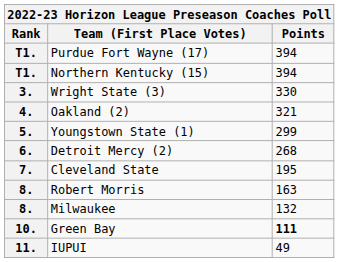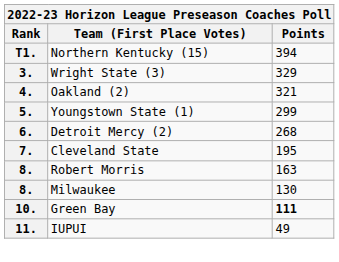 <table class="wikitable">
 <tr>
 <th colspan="3">2022-23 Horizon League Preseason Coaches Poll</th>
 </tr>
 <tr>
 <th>Rank</th>
 <th>Team (First Place Votes)</th>
 <th>Points</th>
 </tr>
 <tr>
 <th>T1.</th>
-<td>Purdue Fort Wayne (17)</td>
-<td>394</td>
-</tr>
-<tr>
-<th>T1.</th>
 <td>Northern Kentucky (15)</td>
 <td>394</td>
 </tr>
 <tr>
 <th>3.</th>
 <td>Wright State (3)</td>
-<td>330</td>
+<td>329</td>
 </tr>
 <tr>
 <th>4.</th>
 <td>Oakland (2)</td>
 <td>321</td>
 </tr>
 <tr>
 <th>5.</th>
 <td>Youngstown State (1)</td>
 <td>299</td>
 </tr>
 <tr>
 <th>6.</th>
 <td>Detroit Mercy (2)</td>
 <td>268</td>
 </tr>
 <tr>
 <th>7.</th>
 <td>Cleveland State</td>
 <td>195</td>
 </tr>
 <tr>
 <th>8.</th>
 <td>Robert Morris</td>
 <td>163</td>
 </tr>
 <tr>
 <th>8.</th>
 <td>Milwaukee</td>
-<td>132</td>
+<td>130</td>
 </tr>
 <tr>
 <th>10.</th>
 <td>Green Bay</td>
 <td><strong>111</strong></td>
 </tr>
 <tr>
 <th>11.</th>
 <td>IUPUI</td>
 <td>49</td>
 </tr>
 </table>
